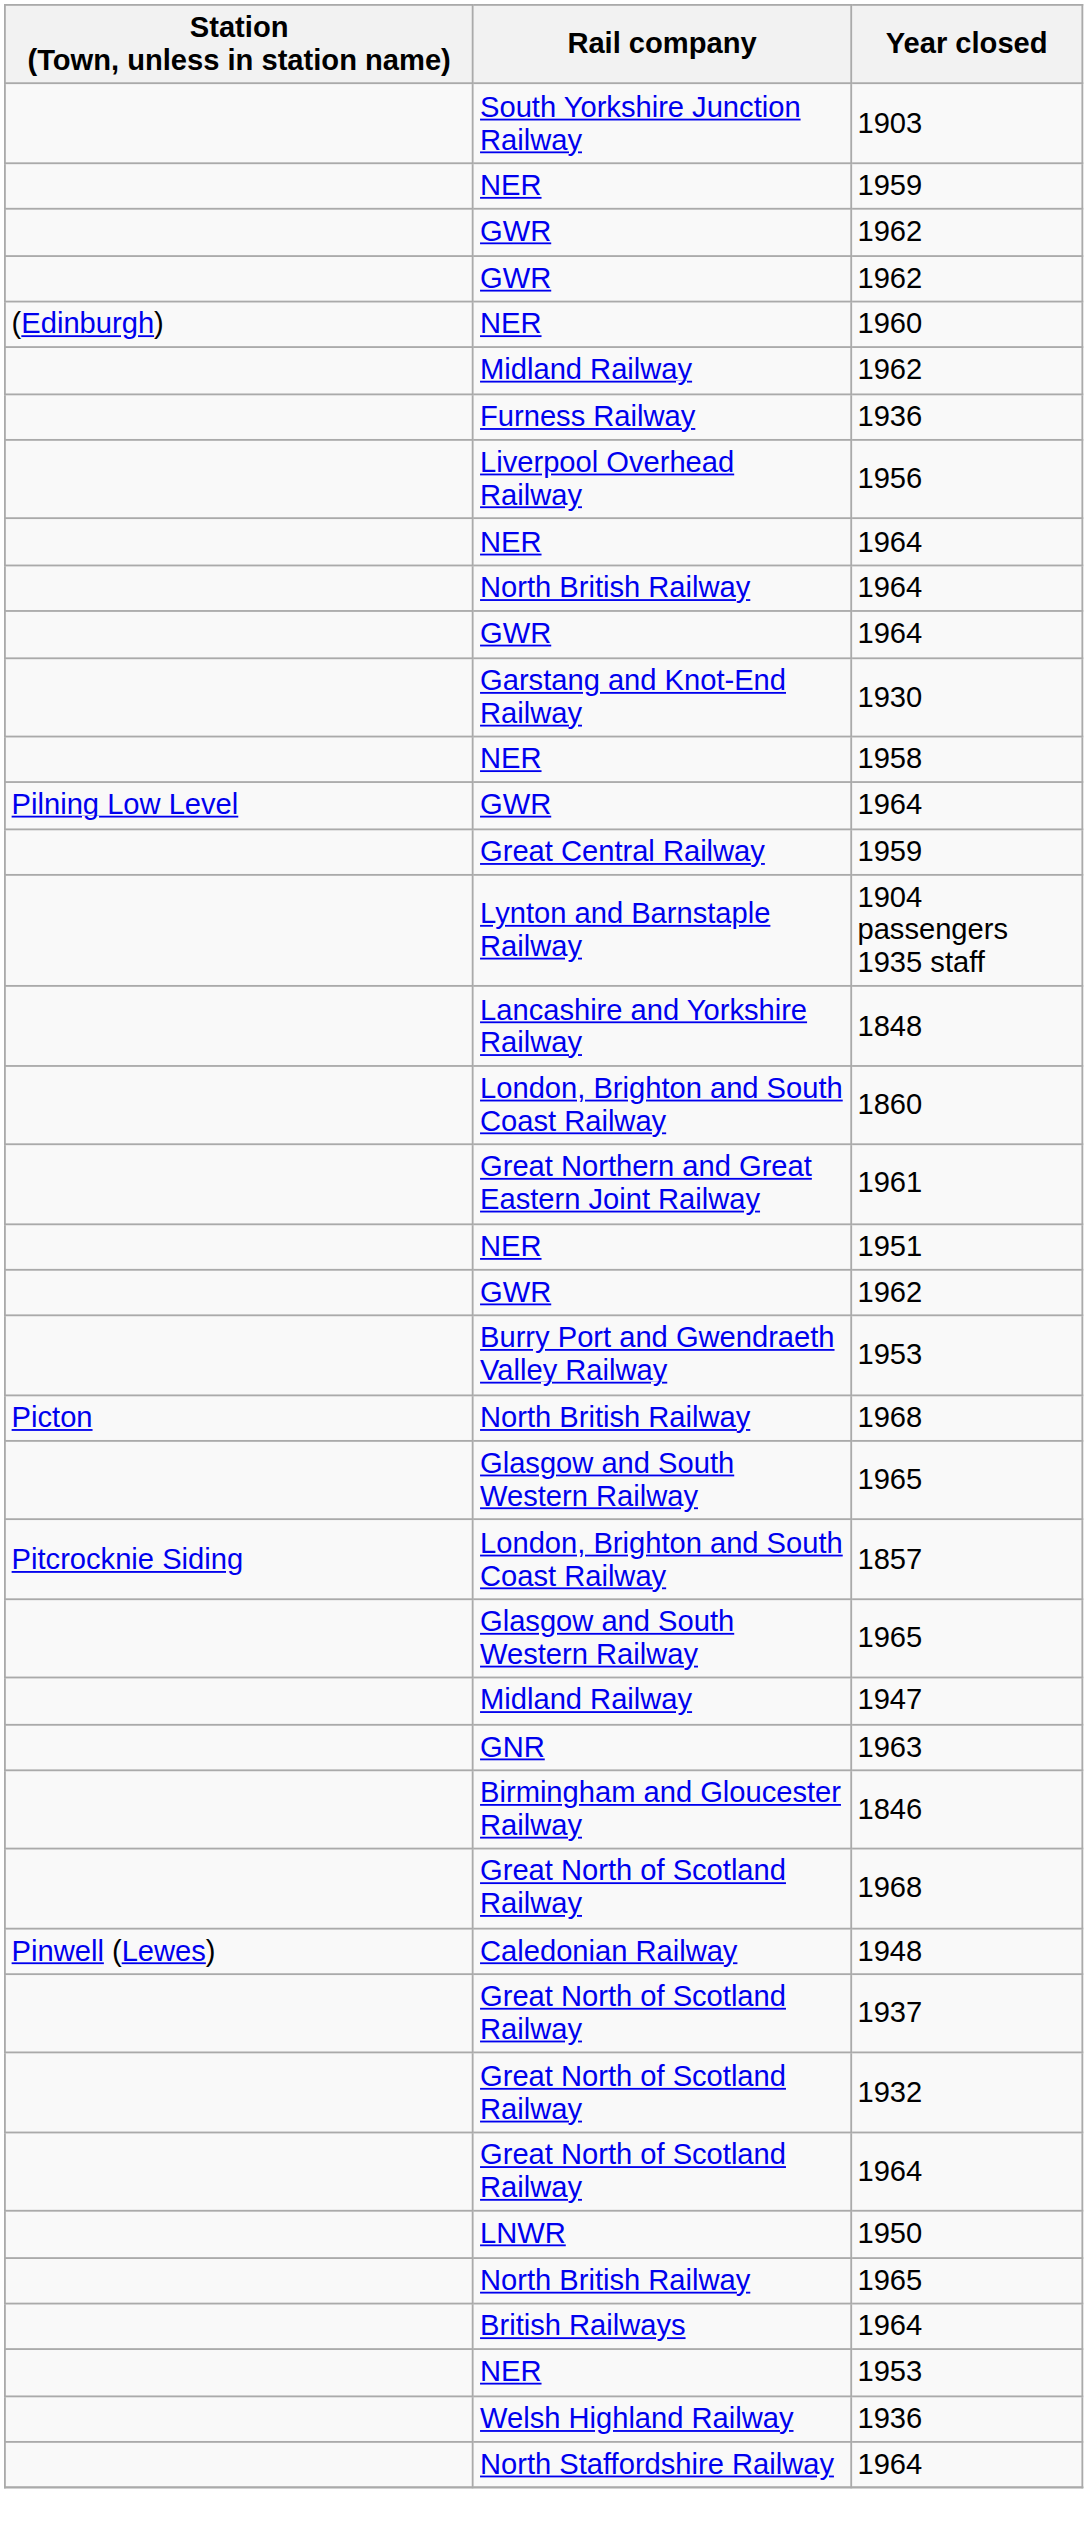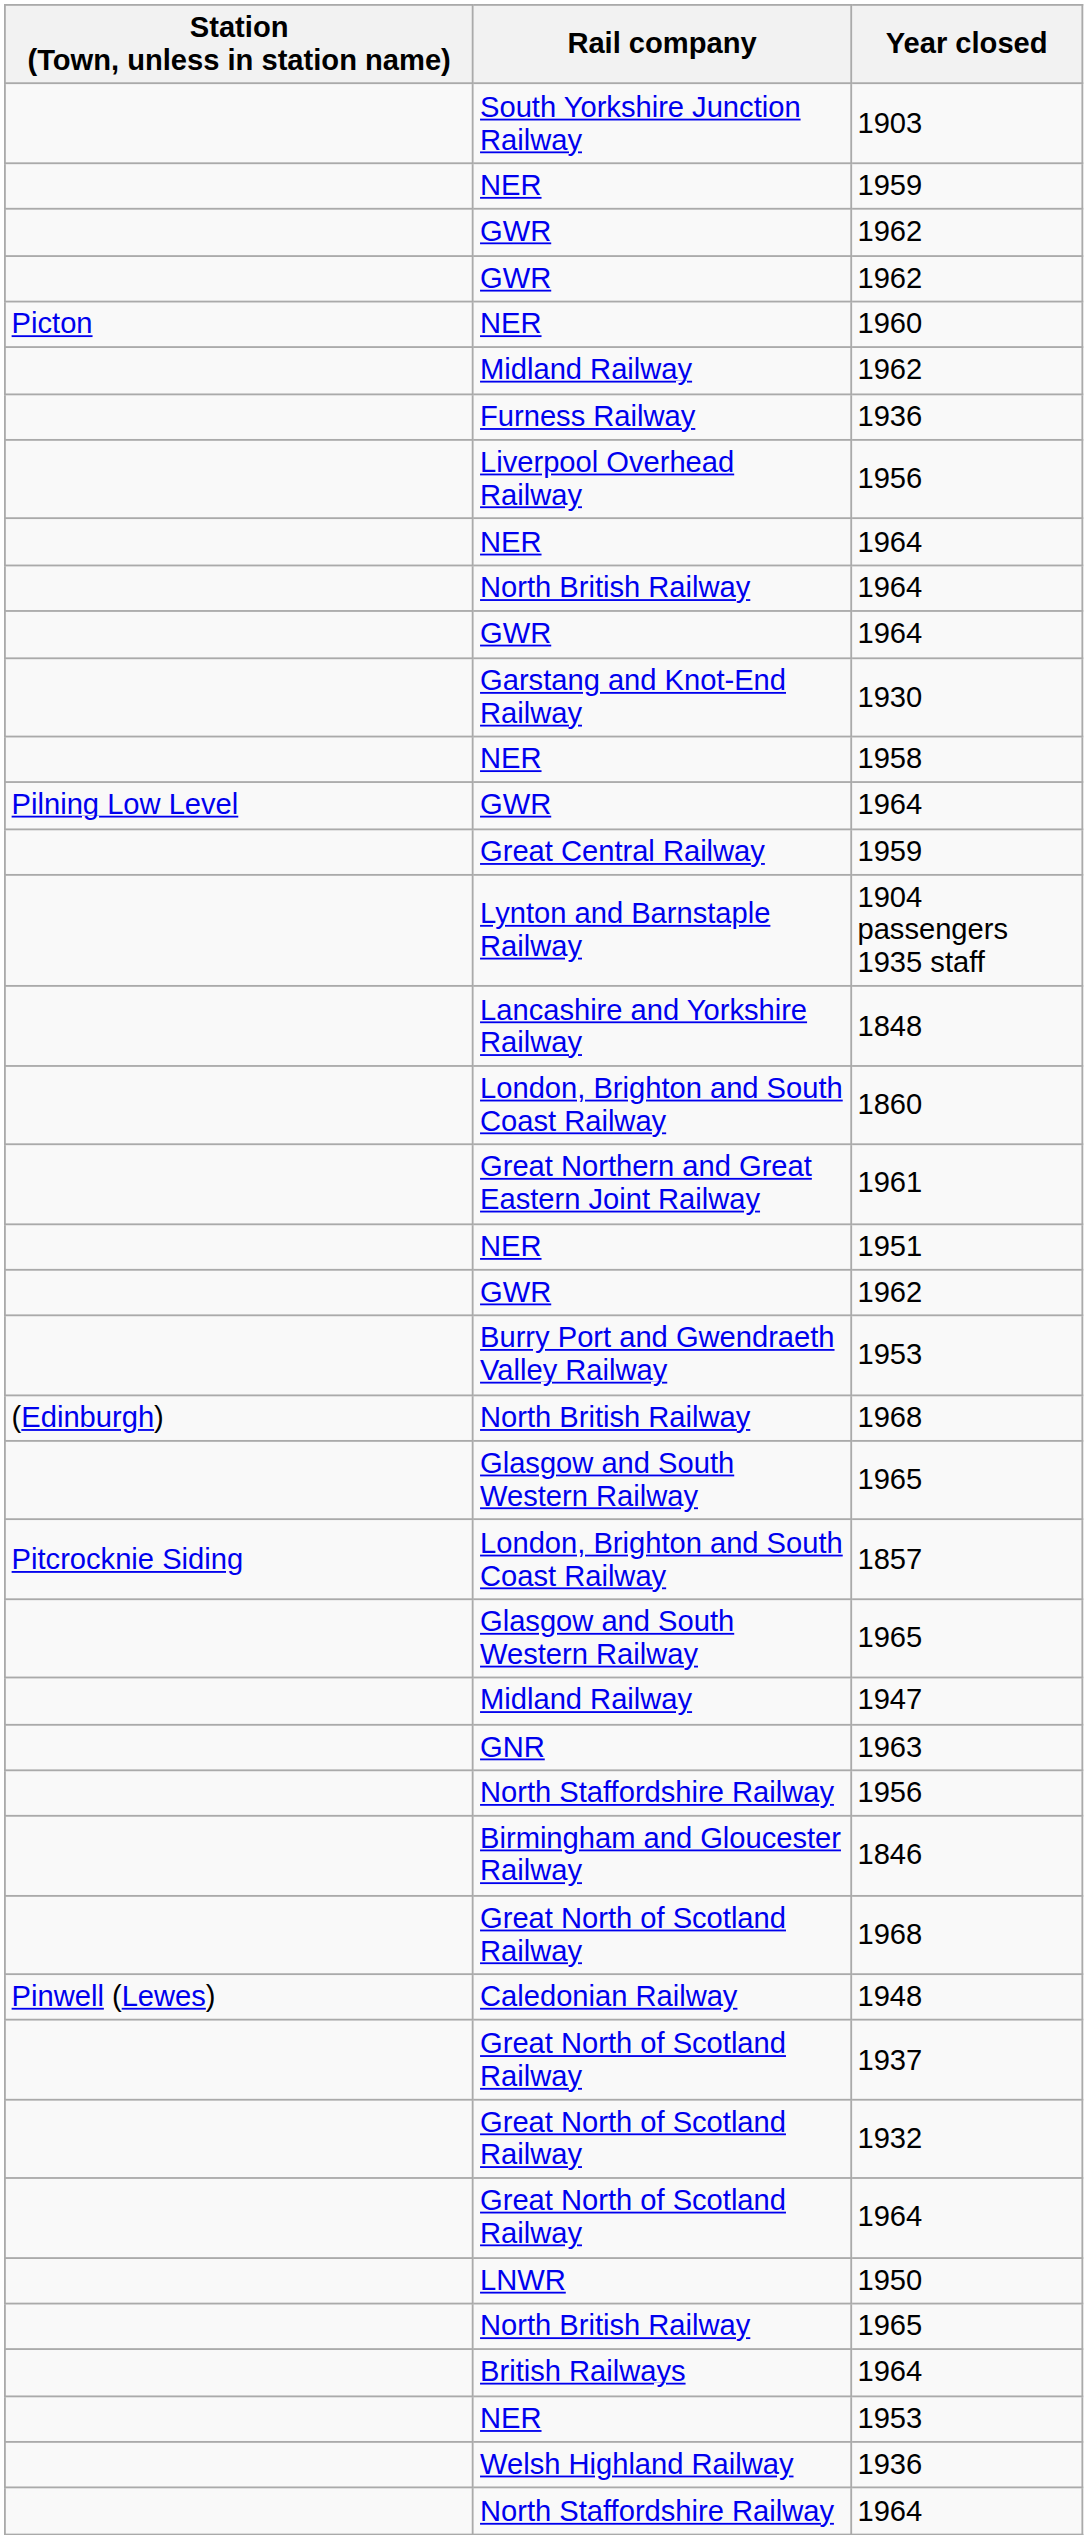 <table class="wikitable sortable">
 <tr>
 <th style="width:250px">Station<br>(Town, unless in station name)</th>
 <th style="width:200px">Rail company</th>
 <th style="width:120px">Year closed</th>
 </tr>
 <tr>
 <td></td>
 <td><a href='#'>South Yorkshire Junction Railway</a></td>
 <td>1903</td>
 </tr>
 <tr>
 <td></td>
 <td><a href='#'>NER</a></td>
 <td>1959</td>
 </tr>
 <tr>
 <td></td>
 <td><a href='#'>GWR</a></td>
 <td>1962</td>
 </tr>
 <tr>
 <td></td>
 <td><a href='#'>GWR</a></td>
 <td>1962</td>
 </tr>
 <tr>
-<td> (<a href='#'>Edinburgh</a>)</td>
+<td><a href='#'>Picton</a></td>
 <td><a href='#'>NER</a></td>
 <td>1960</td>
 </tr>
 <tr>
 <td></td>
 <td><a href='#'>Midland Railway</a></td>
 <td>1962</td>
 </tr>
 <tr>
 <td></td>
 <td><a href='#'>Furness Railway</a></td>
 <td>1936</td>
 </tr>
 <tr>
 <td></td>
 <td><a href='#'>Liverpool Overhead Railway</a></td>
 <td>1956</td>
 </tr>
 <tr>
 <td></td>
 <td><a href='#'>NER</a></td>
 <td>1964</td>
 </tr>
 <tr>
 <td></td>
 <td><a href='#'>North British Railway</a></td>
 <td>1964</td>
 </tr>
 <tr>
 <td></td>
 <td><a href='#'>GWR</a></td>
 <td>1964</td>
 </tr>
 <tr>
 <td></td>
 <td><a href='#'>Garstang and Knot-End Railway</a></td>
 <td>1930</td>
 </tr>
 <tr>
 <td></td>
 <td><a href='#'>NER</a></td>
 <td>1958</td>
 </tr>
 <tr>
 <td><a href='#'>Pilning Low Level</a></td>
 <td><a href='#'>GWR</a></td>
 <td>1964</td>
 </tr>
 <tr>
 <td></td>
 <td><a href='#'>Great Central Railway</a></td>
 <td>1959</td>
 </tr>
 <tr>
 <td></td>
 <td><a href='#'>Lynton and Barnstaple Railway</a></td>
 <td>1904 passengers<br>1935 staff</td>
 </tr>
 <tr>
 <td></td>
 <td><a href='#'>Lancashire and Yorkshire Railway</a></td>
 <td>1848</td>
 </tr>
 <tr>
 <td></td>
 <td><a href='#'>London, Brighton and South Coast Railway</a></td>
 <td>1860</td>
 </tr>
 <tr>
 <td></td>
 <td><a href='#'>Great Northern and Great Eastern Joint Railway</a></td>
 <td>1961</td>
 </tr>
 <tr>
 <td></td>
 <td><a href='#'>NER</a></td>
 <td>1951</td>
 </tr>
 <tr>
 <td></td>
 <td><a href='#'>GWR</a></td>
 <td>1962</td>
 </tr>
 <tr>
 <td></td>
 <td><a href='#'>Burry Port and Gwendraeth Valley Railway</a></td>
 <td>1953</td>
 </tr>
 <tr>
-<td><a href='#'>Picton</a></td>
+<td> (<a href='#'>Edinburgh</a>)</td>
 <td><a href='#'>North British Railway</a></td>
 <td>1968</td>
 </tr>
 <tr>
 <td></td>
 <td><a href='#'>Glasgow and South Western Railway</a></td>
 <td>1965</td>
 </tr>
 <tr>
 <td><a href='#'>Pitcrocknie Siding</a></td>
 <td><a href='#'>London, Brighton and South Coast Railway</a></td>
 <td>1857</td>
 </tr>
 <tr>
 <td></td>
 <td><a href='#'>Glasgow and South Western Railway</a></td>
 <td>1965</td>
 </tr>
 <tr>
 <td></td>
 <td><a href='#'>Midland Railway</a></td>
 <td>1947</td>
 </tr>
 <tr>
 <td></td>
 <td><a href='#'>GNR</a></td>
 <td>1963</td>
+</tr>
+<tr>
+<td></td>
+<td><a href='#'>North Staffordshire Railway</a></td>
+<td>1956</td>
 </tr>
 <tr>
 <td></td>
 <td><a href='#'>Birmingham and Gloucester Railway</a></td>
 <td>1846</td>
 </tr>
 <tr>
 <td></td>
 <td><a href='#'>Great North of Scotland Railway</a></td>
 <td>1968</td>
 </tr>
 <tr>
 <td><a href='#'>Pinwell</a> (<a href='#'>Lewes</a>)</td>
 <td><a href='#'>Caledonian Railway</a></td>
 <td>1948</td>
 </tr>
 <tr>
 <td></td>
 <td><a href='#'>Great North of Scotland Railway</a></td>
 <td>1937</td>
 </tr>
 <tr>
 <td></td>
 <td><a href='#'>Great North of Scotland Railway</a></td>
 <td>1932</td>
 </tr>
 <tr>
 <td></td>
 <td><a href='#'>Great North of Scotland Railway</a></td>
 <td>1964</td>
 </tr>
 <tr>
 <td></td>
 <td><a href='#'>LNWR</a></td>
 <td>1950</td>
 </tr>
 <tr>
 <td></td>
 <td><a href='#'>North British Railway</a></td>
 <td>1965</td>
 </tr>
 <tr>
 <td></td>
 <td><a href='#'>British Railways</a></td>
 <td>1964</td>
 </tr>
 <tr>
 <td></td>
 <td><a href='#'>NER</a></td>
 <td>1953</td>
 </tr>
 <tr>
 <td></td>
 <td><a href='#'>Welsh Highland Railway</a></td>
 <td>1936</td>
 </tr>
 <tr>
 <td></td>
 <td><a href='#'>North Staffordshire Railway</a></td>
 <td>1964</td>
 </tr>
 <tr>
 </tr>
 </table>
